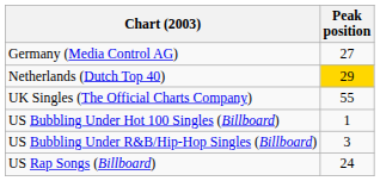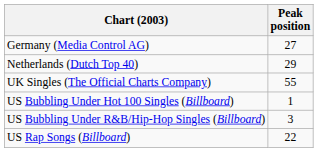 <table class="wikitable sortable" border="1">
 <tr>
 <th scope="col">Chart (2003)</th>
 <th scope="col">Peak<br>position</th>
 </tr>
 <tr>
 <td>Germany (<a href='#'>Media Control AG</a>)</td>
 <td align="center">27</td>
 </tr>
 <tr>
 <td>Netherlands (<a href='#'>Dutch Top 40</a>)</td>
-<td align="center" style="background: gold;">29</td>
+<td align="center">29</td>
 </tr>
 <tr>
 <td>UK Singles (<a href='#'>The Official Charts Company</a>)</td>
 <td align="center">55</td>
 </tr>
 <tr>
 <td>US <a href='#'>Bubbling Under Hot 100 Singles</a> (<a href='#'><em>Billboard</em></a>)</td>
 <td align="center">1</td>
 </tr>
 <tr>
 <td>US <a href='#'>Bubbling Under R&B/Hip-Hop Singles</a> (<a href='#'><em>Billboard</em></a>)</td>
 <td align="center">3</td>
 </tr>
 <tr>
 <td>US <a href='#'>Rap Songs</a> (<a href='#'><em>Billboard</em></a>)</td>
-<td align="center">24</td>
+<td align="center">22</td>
 </tr>
 </table>
